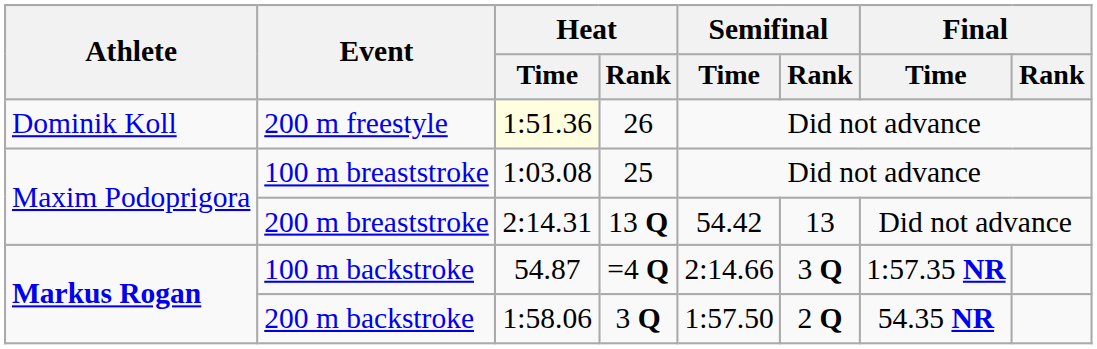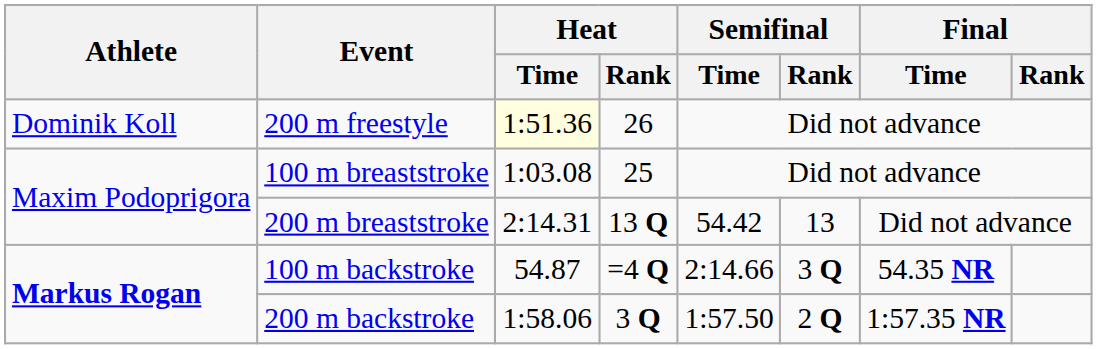 <table class="wikitable" style="font-size:90%;">
 <tr>
 <th rowspan="2">Athlete</th>
 <th rowspan="2">Event</th>
 <th colspan="2">Heat</th>
 <th colspan="2">Semifinal</th>
 <th colspan="2">Final</th>
 </tr>
 <tr style="font-size:95%">
 <th>Time</th>
 <th>Rank</th>
 <th>Time</th>
 <th>Rank</th>
 <th>Time</th>
 <th>Rank</th>
 </tr>
 <tr align=center>
 <td align=left><a href='#'>Dominik Koll</a></td>
 <td align=left><a href='#'>200 m freestyle</a></td>
 <td style="background: lightyellow;">1:51.36</td>
 <td>26</td>
 <td colspan=4>Did not advance</td>
 </tr>
 <tr align=center>
 <td align=left rowspan=2><a href='#'>Maxim Podoprigora</a></td>
 <td align=left><a href='#'>100 m breaststroke</a></td>
 <td>1:03.08</td>
 <td>25</td>
 <td colspan=4>Did not advance</td>
 </tr>
 <tr align=center>
 <td align=left><a href='#'>200 m breaststroke</a></td>
 <td>2:14.31</td>
 <td>13 <strong>Q</strong></td>
 <td>54.42</td>
 <td>13</td>
 <td colspan=2>Did not advance</td>
 </tr>
 <tr align=center>
 <td align=left rowspan=2><strong><a href='#'>Markus Rogan</a></strong></td>
 <td align=left><a href='#'>100 m backstroke</a></td>
 <td>54.87</td>
 <td>=4 <strong>Q</strong></td>
 <td>2:14.66</td>
 <td>3 <strong>Q</strong></td>
-<td>1:57.35 <strong><a href='#'>NR</a></strong></td>
+<td>54.35 <strong><a href='#'>NR</a></strong></td>
 <td></td>
 </tr>
 <tr align=center>
 <td align=left><a href='#'>200 m backstroke</a></td>
 <td>1:58.06</td>
 <td>3 <strong>Q</strong></td>
 <td>1:57.50</td>
 <td>2 <strong>Q</strong></td>
-<td>54.35 <strong><a href='#'>NR</a></strong></td>
+<td>1:57.35 <strong><a href='#'>NR</a></strong></td>
 <td></td>
 </tr>
 </table>
